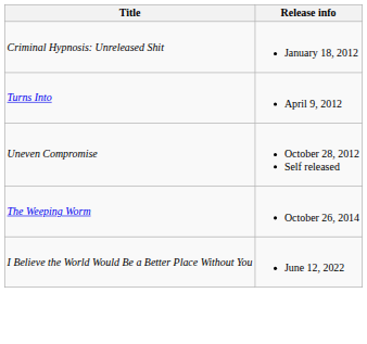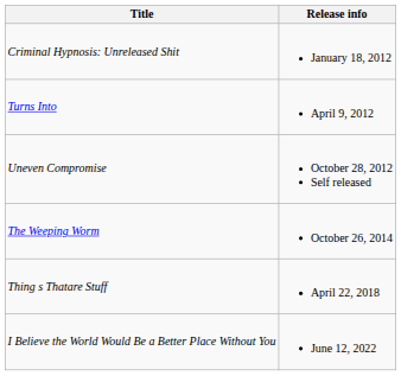 <table class="wikitable">
 <tr>
 <th>Title</th>
 <th>Release info</th>
 </tr>
 <tr>
 <td><em>Criminal Hypnosis: Unreleased Shit</em></td>
 <td><br><ul><li>January 18, 2012</li></ul></td>
 </tr>
 <tr>
 <td><em><a href='#'>Turns Into</a></em></td>
 <td><br><ul><li>April 9, 2012</li></ul></td>
 </tr>
 <tr>
 <td><em>Uneven Compromise</em></td>
 <td><br><ul><li>October 28, 2012</li><li>Self released</li></ul></td>
 </tr>
 <tr>
 <td><em><a href='#'>The Weeping Worm</a></em></td>
 <td><br><ul><li>October 26, 2014</li></ul></td>
 </tr>
 <tr>
+<td><em>Thing s Thatare Stuff</em></td>
+<td><br><ul><li>April 22, 2018</li></ul></td>
+</tr>
+<tr>
 <td><em>I Believe the World Would Be a Better Place Without You</em></td>
 <td><br><ul><li>June 12, 2022</li></ul></td>
 </tr>
 </table>
